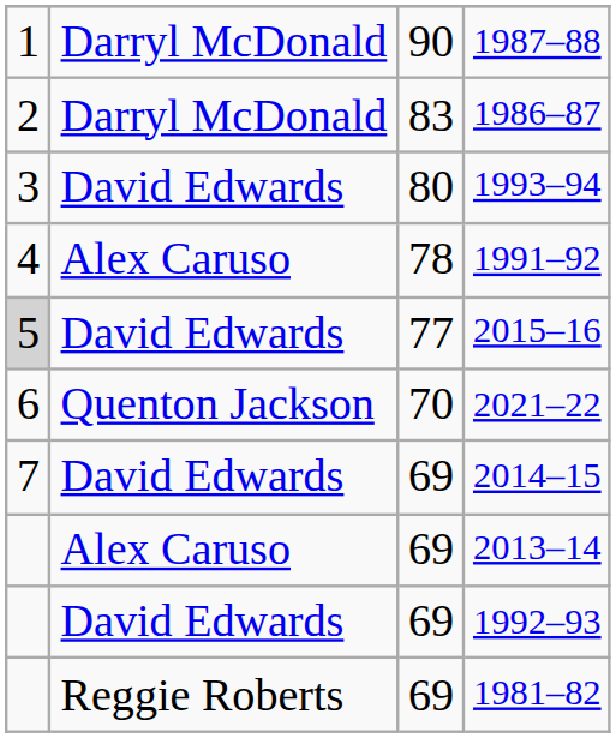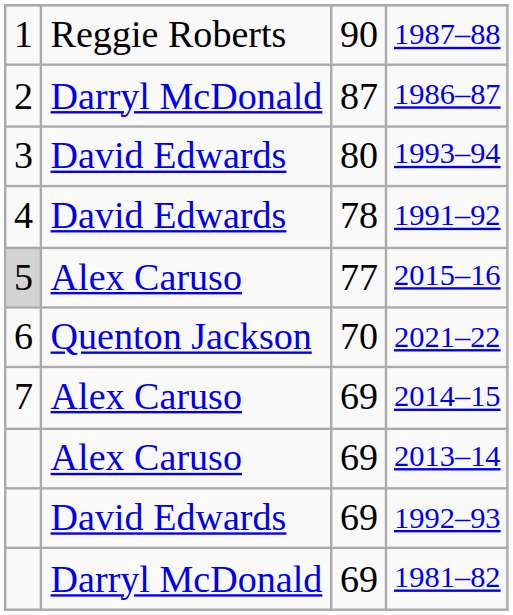 <table class="wikitable">
 <tr>
 </tr>
 <tr>
 <td>1</td>
-<td><a href='#'>Darryl McDonald</a></td>
+<td>Reggie Roberts</td>
 <td>90</td>
 <td style="font-size:80%;"><a href='#'>1987–88</a></td>
 </tr>
 <tr>
 <td>2</td>
 <td><a href='#'>Darryl McDonald</a></td>
-<td>83</td>
+<td>87</td>
 <td style="font-size:80%;"><a href='#'>1986–87</a></td>
 </tr>
 <tr>
 <td>3</td>
 <td><a href='#'>David Edwards</a></td>
 <td>80</td>
 <td style="font-size:80%;"><a href='#'>1993–94</a></td>
 </tr>
 <tr>
 <td>4</td>
-<td><a href='#'>Alex Caruso</a></td>
+<td><a href='#'>David Edwards</a></td>
 <td>78</td>
 <td style="font-size:80%;"><a href='#'>1991–92</a></td>
 </tr>
 <tr>
 <td style="background: lightgrey;">5</td>
-<td><a href='#'>David Edwards</a></td>
+<td><a href='#'>Alex Caruso</a></td>
 <td>77</td>
 <td style="font-size:80%;"><a href='#'>2015–16</a></td>
 </tr>
 <tr>
 <td>6</td>
 <td><a href='#'>Quenton Jackson</a></td>
 <td>70</td>
 <td style="font-size:80%;"><a href='#'>2021–22</a></td>
 </tr>
 <tr>
 <td>7</td>
-<td><a href='#'>David Edwards</a></td>
+<td><a href='#'>Alex Caruso</a></td>
 <td>69</td>
 <td style="font-size:80%;"><a href='#'>2014–15</a></td>
 </tr>
 <tr>
 <td></td>
 <td><a href='#'>Alex Caruso</a></td>
 <td>69</td>
 <td style="font-size:80%;"><a href='#'>2013–14</a></td>
 </tr>
 <tr>
 <td></td>
 <td><a href='#'>David Edwards</a></td>
 <td>69</td>
 <td style="font-size:80%;"><a href='#'>1992–93</a></td>
 </tr>
 <tr>
 <td></td>
-<td>Reggie Roberts</td>
+<td><a href='#'>Darryl McDonald</a></td>
 <td>69</td>
 <td style="font-size:80%;"><a href='#'>1981–82</a></td>
 </tr>
 </table>
